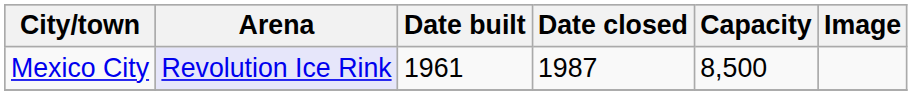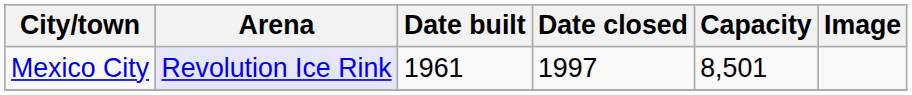 <table class="wikitable sortable">
 <tr>
 <th>City/town</th>
 <th>Arena</th>
 <th>Date built</th>
 <th>Date closed</th>
 <th data-sort-type="number">Capacity</th>
 <th class="unsortable">Image</th>
 </tr>
 <tr>
 <td><a href='#'>Mexico City</a></td>
 <td style="background: lavender;"><a href='#'>Revolution Ice Rink</a></td>
 <td>1961</td>
-<td>1987</td>
-<td>8,500</td>
+<td>1997</td>
+<td>8,501</td>
 <td></td>
 </tr>
 <tr>
 </tr>
 </table>
